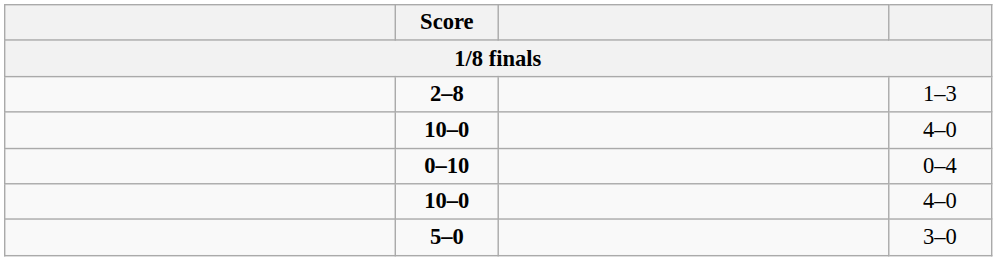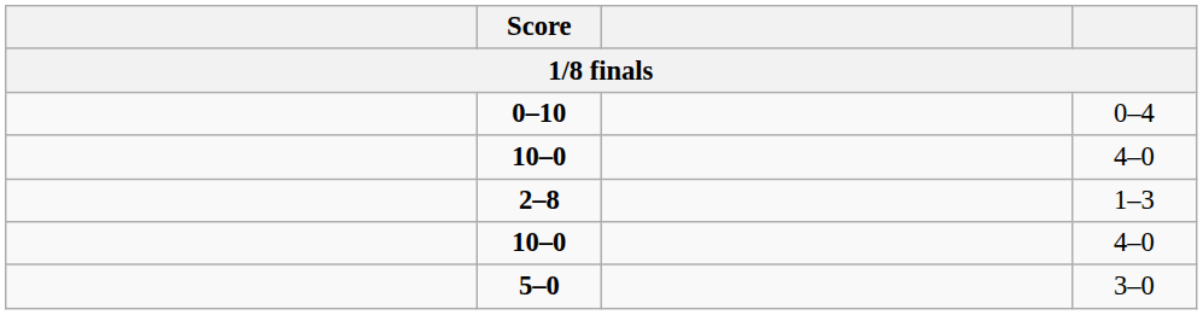 <table class="wikitable" style="text-align: left;">
 <tr>
 <th align="right" width="270"></th>
 <th width="65">Score</th>
 <th align="left" width="270"></th>
 <th width="65"></th>
 </tr>
 <tr>
 <th colspan=4>1/8 finals</th>
+</tr>
+<tr>
+<td></td>
+<td align="center"><strong>0–10</strong></td>
+<td><strong></strong></td>
+<td align=center>0–4 <strong></strong></td>
+</tr>
+<tr>
+<td><strong></strong></td>
+<td align="center"><strong>10–0</strong></td>
+<td></td>
+<td align=center>4–0 <strong></strong></td>
 </tr>
 <tr>
 <td></td>
 <td align="center"><strong>2–8</strong></td>
 <td><strong></strong></td>
 <td align=center>1–3 <strong></strong></td>
 </tr>
 <tr>
 <td><strong></strong></td>
 <td align="center"><strong>10–0</strong></td>
 <td></td>
 <td align=center>4–0 <strong></strong></td>
 </tr>
 <tr>
-<td></td>
-<td align="center"><strong>0–10</strong></td>
-<td><strong></strong></td>
-<td align=center>0–4 <strong></strong></td>
-</tr>
-<tr>
-<td><strong></strong></td>
-<td align="center"><strong>10–0</strong></td>
-<td></td>
-<td align=center>4–0 <strong></strong></td>
-</tr>
-<tr>
 <td><strong></strong></td>
 <td align="center"><strong>5–0</strong></td>
 <td></td>
 <td align=center>3–0 <strong></strong></td>
 </tr>
 </table>
